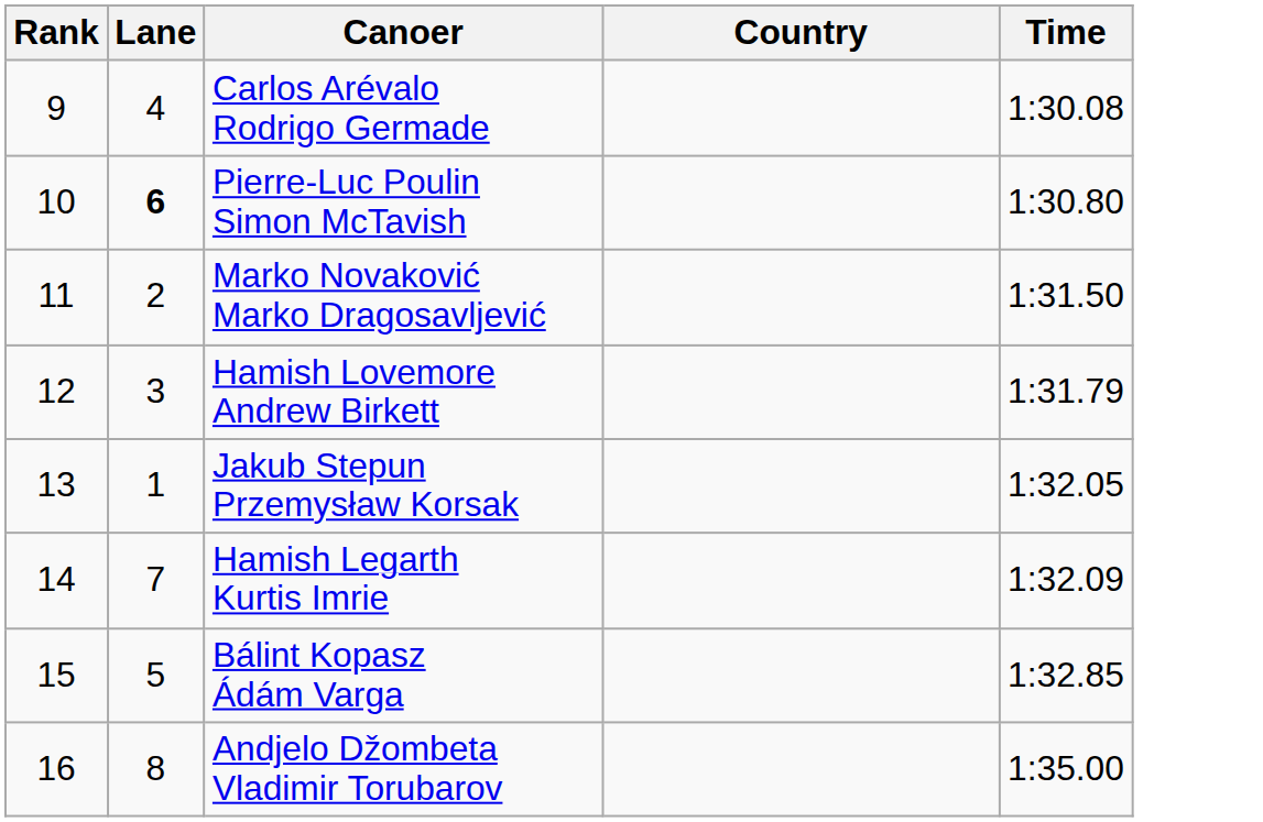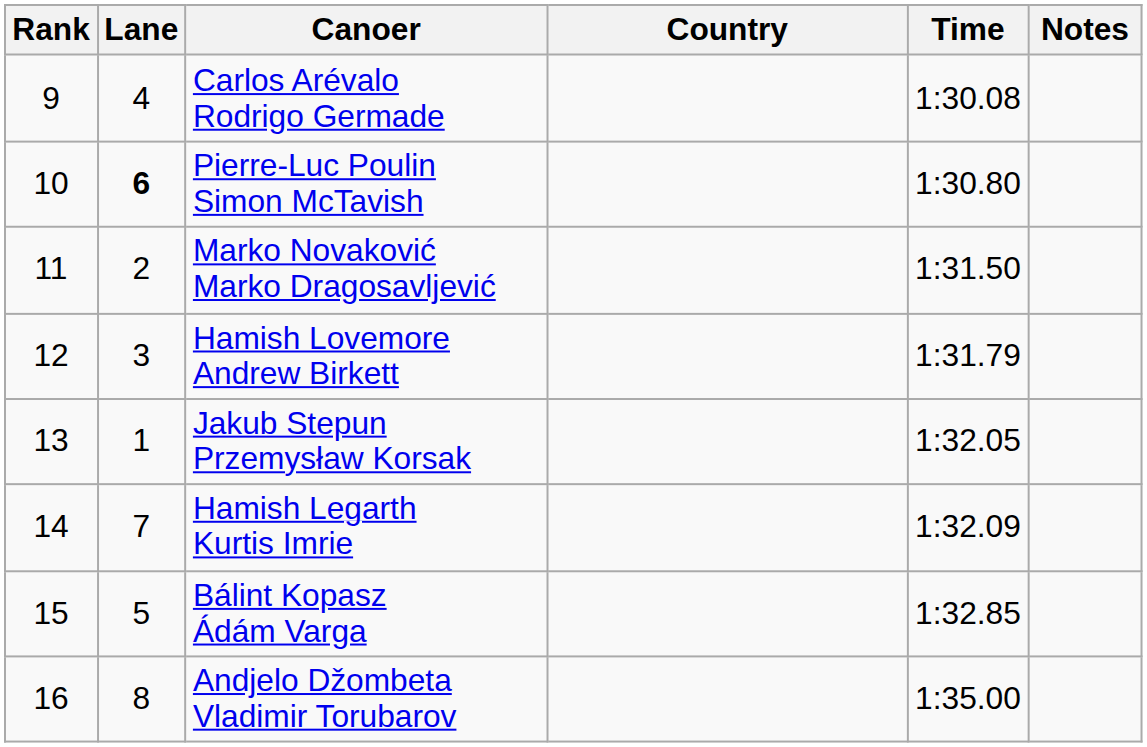 <table class="wikitable sortable" style="text-align:center;">
 <tr>
 <th width="30">Rank</th>
 <th width="30">Lane</th>
 <th width="175">Canoer</th>
 <th width="175">Country</th>
 <th width="30">Time</th>
+<th width="50">Notes</th>
 </tr>
 <tr>
 <td>9</td>
 <td>4</td>
 <td align="left"><a href='#'>Carlos Arévalo</a><br><a href='#'>Rodrigo Germade</a></td>
 <td align="left"></td>
 <td>1:30.08</td>
+<td></td>
 </tr>
 <tr>
 <td>10</td>
 <td><strong>6</strong></td>
 <td align="left"><a href='#'>Pierre-Luc Poulin</a><br><a href='#'>Simon McTavish</a></td>
 <td align="left"></td>
 <td>1:30.80</td>
+<td></td>
 </tr>
 <tr>
 <td>11</td>
 <td>2</td>
 <td align="left"><a href='#'>Marko Novaković</a><br><a href='#'>Marko Dragosavljević</a></td>
 <td align="left"></td>
 <td>1:31.50</td>
+<td></td>
 </tr>
 <tr>
 <td>12</td>
 <td>3</td>
 <td align="left"><a href='#'>Hamish Lovemore</a><br><a href='#'>Andrew Birkett</a></td>
 <td align="left"></td>
 <td>1:31.79</td>
+<td></td>
 </tr>
 <tr>
 <td>13</td>
 <td>1</td>
 <td align="left"><a href='#'>Jakub Stepun</a><br><a href='#'>Przemysław Korsak</a></td>
 <td align="left"></td>
 <td>1:32.05</td>
+<td></td>
 </tr>
 <tr>
 <td>14</td>
 <td>7</td>
 <td align="left"><a href='#'>Hamish Legarth</a><br><a href='#'>Kurtis Imrie</a></td>
 <td align="left"></td>
 <td>1:32.09</td>
+<td></td>
 </tr>
 <tr>
 <td>15</td>
 <td>5</td>
 <td align="left"><a href='#'>Bálint Kopasz</a><br><a href='#'>Ádám Varga</a></td>
 <td align="left"></td>
 <td>1:32.85</td>
+<td></td>
 </tr>
 <tr>
 <td>16</td>
 <td>8</td>
 <td align="left"><a href='#'>Andjelo Džombeta</a><br><a href='#'>Vladimir Torubarov</a></td>
 <td align="left"></td>
 <td>1:35.00</td>
+<td></td>
 </tr>
 </table>
